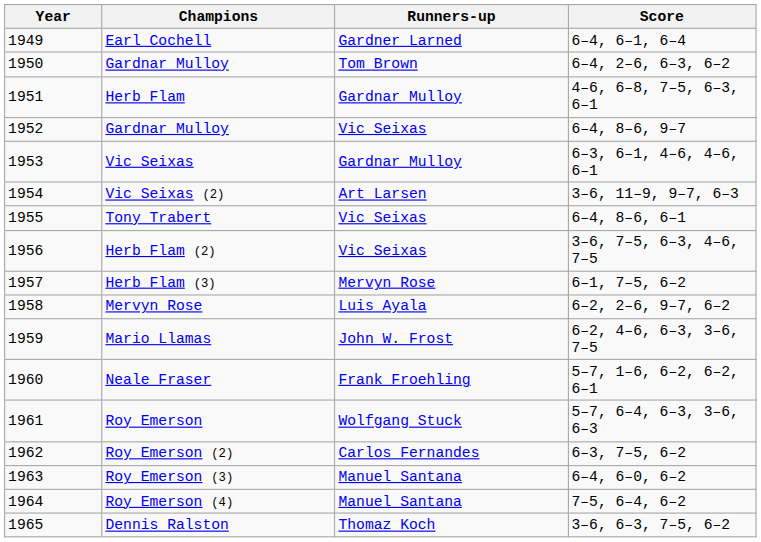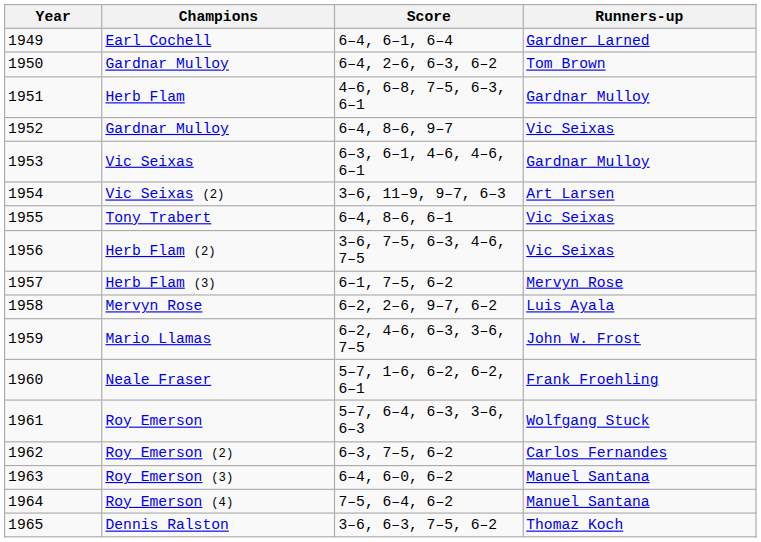 <table class="wikitable">
 <tr>
 <th style="width:80px">Year</th>
 <th style="width:200px">Champions</th>
+<th style="width:160px" class="unsortable">Score</th>
 <th style="width:200px">Runners-up</th>
-<th style="width:160px" class="unsortable">Score</th>
 </tr>
 <tr>
 <td>1949</td>
 <td> <a href='#'>Earl Cochell</a></td>
+<td>6–4, 6–1, 6–4</td>
 <td> <a href='#'>Gardner Larned</a></td>
-<td>6–4, 6–1, 6–4</td>
 </tr>
 <tr>
 <td>1950</td>
 <td> <a href='#'>Gardnar Mulloy</a></td>
+<td>6–4, 2–6, 6–3, 6–2</td>
 <td> <a href='#'>Tom Brown</a></td>
-<td>6–4, 2–6, 6–3, 6–2</td>
 </tr>
 <tr>
 <td>1951</td>
 <td> <a href='#'>Herb Flam</a></td>
+<td>4–6, 6–8, 7–5, 6–3, 6–1</td>
 <td> <a href='#'>Gardnar Mulloy</a></td>
-<td>4–6, 6–8, 7–5, 6–3, 6–1</td>
 </tr>
 <tr>
 <td>1952</td>
 <td> <a href='#'>Gardnar Mulloy</a></td>
+<td>6–4, 8–6, 9–7</td>
 <td> <a href='#'>Vic Seixas</a></td>
-<td>6–4, 8–6, 9–7</td>
 </tr>
 <tr>
 <td>1953</td>
 <td> <a href='#'>Vic Seixas</a></td>
+<td>6–3, 6–1, 4–6, 4–6, 6–1</td>
 <td> <a href='#'>Gardnar Mulloy</a></td>
-<td>6–3, 6–1, 4–6, 4–6, 6–1</td>
 </tr>
 <tr>
 <td>1954</td>
 <td> <a href='#'>Vic Seixas</a> <small>(2)</small></td>
+<td>3–6, 11–9, 9–7, 6–3</td>
 <td> <a href='#'>Art Larsen</a></td>
-<td>3–6, 11–9, 9–7, 6–3</td>
 </tr>
 <tr>
 <td>1955</td>
 <td> <a href='#'>Tony Trabert</a></td>
+<td>6–4, 8–6, 6–1</td>
 <td> <a href='#'>Vic Seixas</a></td>
-<td>6–4, 8–6, 6–1</td>
 </tr>
 <tr>
 <td>1956</td>
 <td> <a href='#'>Herb Flam</a> <small>(2)</small></td>
+<td>3–6, 7–5, 6–3, 4–6, 7–5</td>
 <td> <a href='#'>Vic Seixas</a></td>
-<td>3–6, 7–5, 6–3, 4–6, 7–5</td>
 </tr>
 <tr>
 <td>1957</td>
 <td> <a href='#'>Herb Flam</a> <small>(3)</small></td>
+<td>6–1, 7–5, 6–2</td>
 <td> <a href='#'>Mervyn Rose</a></td>
-<td>6–1, 7–5, 6–2</td>
 </tr>
 <tr>
 <td>1958</td>
 <td> <a href='#'>Mervyn Rose</a></td>
+<td>6–2, 2–6, 9–7, 6–2</td>
 <td> <a href='#'>Luis Ayala</a></td>
-<td>6–2, 2–6, 9–7, 6–2</td>
 </tr>
 <tr>
 <td>1959</td>
 <td> <a href='#'>Mario Llamas</a></td>
+<td>6–2, 4–6, 6–3, 3–6, 7–5</td>
 <td> <a href='#'>John W. Frost</a></td>
-<td>6–2, 4–6, 6–3, 3–6, 7–5</td>
 </tr>
 <tr>
 <td>1960</td>
 <td> <a href='#'>Neale Fraser</a></td>
+<td>5–7, 1–6, 6–2, 6–2, 6–1</td>
 <td> <a href='#'>Frank Froehling</a></td>
-<td>5–7, 1–6, 6–2, 6–2, 6–1</td>
 </tr>
 <tr>
 <td>1961</td>
 <td> <a href='#'>Roy Emerson</a></td>
+<td>5–7, 6–4, 6–3, 3–6, 6–3</td>
 <td> <a href='#'>Wolfgang Stuck</a></td>
-<td>5–7, 6–4, 6–3, 3–6, 6–3</td>
 </tr>
 <tr>
 <td>1962</td>
 <td> <a href='#'>Roy Emerson</a> <small>(2)</small></td>
+<td>6–3, 7–5, 6–2</td>
 <td> <a href='#'>Carlos Fernandes</a></td>
-<td>6–3, 7–5, 6–2</td>
 </tr>
 <tr>
 <td>1963</td>
 <td> <a href='#'>Roy Emerson</a> <small>(3)</small></td>
+<td>6–4, 6–0, 6–2</td>
 <td> <a href='#'>Manuel Santana</a></td>
-<td>6–4, 6–0, 6–2</td>
 </tr>
 <tr>
 <td>1964</td>
 <td> <a href='#'>Roy Emerson</a> <small>(4)</small></td>
+<td>7–5, 6–4, 6–2</td>
 <td> <a href='#'>Manuel Santana</a></td>
-<td>7–5, 6–4, 6–2</td>
 </tr>
 <tr>
 <td>1965</td>
 <td> <a href='#'>Dennis Ralston</a></td>
+<td>3–6, 6–3, 7–5, 6–2</td>
 <td> <a href='#'>Thomaz Koch</a></td>
-<td>3–6, 6–3, 7–5, 6–2</td>
 </tr>
 </table>
